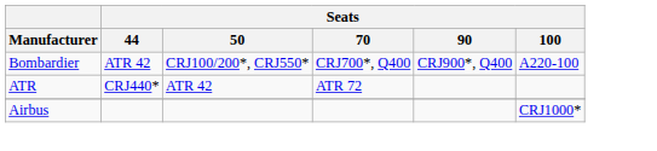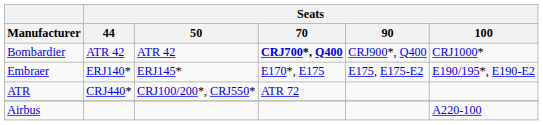 <table class="wikitable">
 <tr>
 <th></th>
 <th colspan="5">Seats</th>
 </tr>
 <tr>
 <th>Manufacturer</th>
 <th>44</th>
 <th>50</th>
 <th>70</th>
 <th>90</th>
 <th>100</th>
 </tr>
 <tr>
 <td><a href='#'>Bombardier</a></td>
 <td><a href='#'>ATR 42</a></td>
-<td><a href='#'>CRJ100/200</a>*, <a href='#'>CRJ550</a>*</td>
-<td><a href='#'>CRJ700</a>*, <a href='#'>Q400</a></td>
+<td><a href='#'>ATR 42</a></td>
+<td><strong><a href='#'>CRJ700</a>*, <a href='#'>Q400</a></strong></td>
 <td><a href='#'>CRJ900</a>*, <a href='#'>Q400</a></td>
-<td><a href='#'>A220-100</a></td>
+<td><a href='#'>CRJ1000</a>*</td>
+</tr>
+<tr>
+<td><a href='#'>Embraer</a></td>
+<td><a href='#'>ERJ140</a>*</td>
+<td><a href='#'>ERJ145</a>*</td>
+<td><a href='#'>E170</a>*, <a href='#'>E175</a></td>
+<td><a href='#'>E175</a>, <a href='#'>E175-E2</a></td>
+<td><a href='#'>E190/195</a>*, <a href='#'>E190-E2</a></td>
 </tr>
 <tr>
 <td><a href='#'>ATR</a></td>
 <td><a href='#'>CRJ440</a>*</td>
-<td><a href='#'>ATR 42</a></td>
+<td><a href='#'>CRJ100/200</a>*, <a href='#'>CRJ550</a>*</td>
 <td><a href='#'>ATR 72</a></td>
 <td></td>
 <td></td>
 </tr>
 <tr>
 </tr>
 <tr>
 <td><a href='#'>Airbus</a></td>
 <td></td>
 <td></td>
 <td></td>
 <td></td>
-<td><a href='#'>CRJ1000</a>*</td>
+<td><a href='#'>A220-100</a></td>
 </tr>
 </table>
